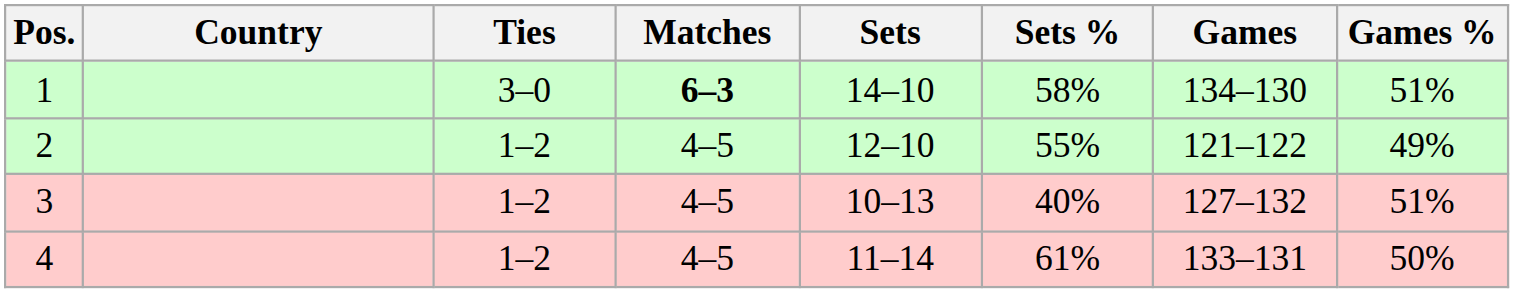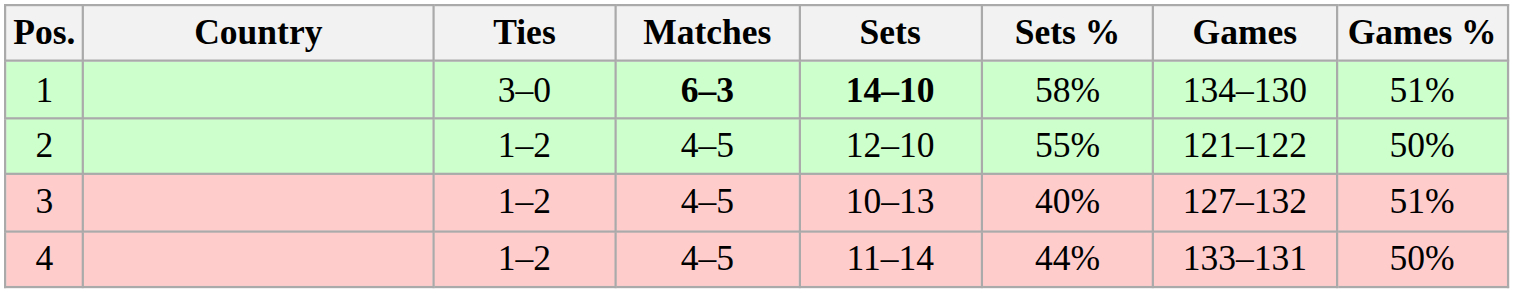 <table class="wikitable nowrap" style=text-align:center>
 <tr>
 <th>Pos.</th>
 <th width=150>Country</th>
 <th width=75>Ties</th>
 <th width=75>Matches</th>
 <th width=75>Sets</th>
 <th width=70>Sets %</th>
 <th width=75>Games</th>
 <th width=70>Games %</th>
 </tr>
 <tr bgcolor=ccffcc>
 <td>1</td>
 <td align=left></td>
 <td>3–0</td>
 <td><strong>6–3</strong></td>
-<td>14–10</td>
+<td><strong>14–10</strong></td>
 <td>58%</td>
 <td>134–130</td>
 <td>51%</td>
 </tr>
 <tr bgcolor=ccffcc>
 <td>2</td>
 <td align=left></td>
 <td>1–2</td>
 <td>4–5</td>
 <td>12–10</td>
 <td>55%</td>
 <td>121–122</td>
-<td>49%</td>
+<td>50%</td>
 </tr>
 <tr bgcolor=ffcccc>
 <td>3</td>
 <td align=left></td>
 <td>1–2</td>
 <td>4–5</td>
 <td>10–13</td>
 <td>40%</td>
 <td>127–132</td>
 <td>51%</td>
 </tr>
 <tr bgcolor=ffcccc>
 <td>4</td>
 <td align=left></td>
 <td>1–2</td>
 <td>4–5</td>
 <td>11–14</td>
-<td>61%</td>
+<td>44%</td>
 <td>133–131</td>
 <td>50%</td>
 </tr>
 </table>
